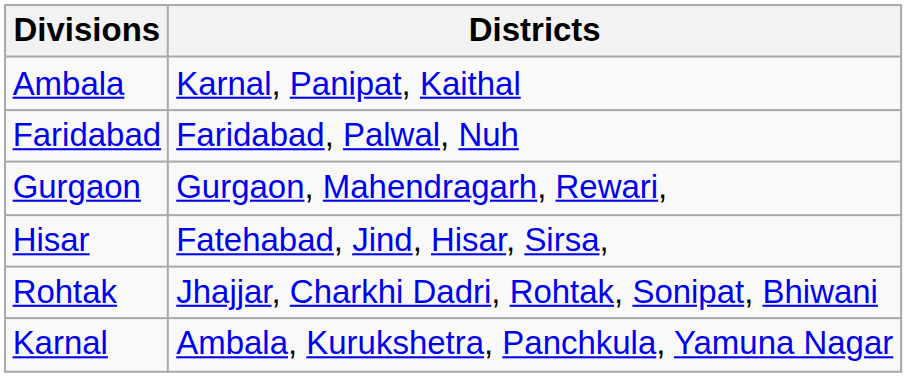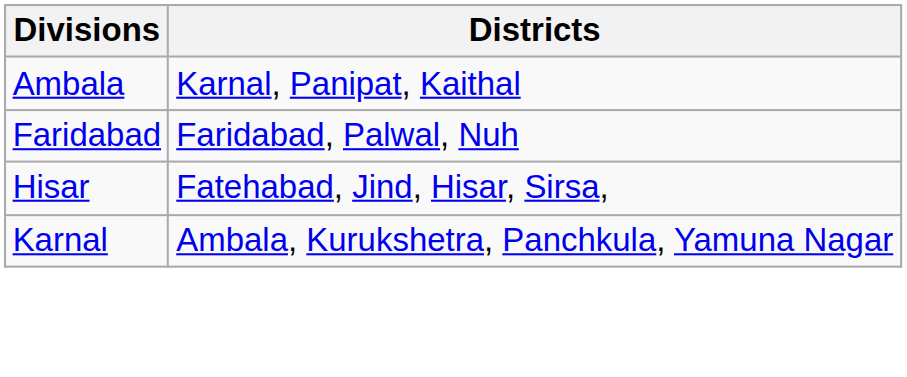 <table class="wikitable sortable" style="text-align: left;">
 <tr>
 <th>Divisions</th>
 <th>Districts</th>
 </tr>
 <tr>
 <td><a href='#'>Ambala</a></td>
 <td><a href='#'>Karnal</a>, <a href='#'>Panipat</a>, <a href='#'>Kaithal</a></td>
 </tr>
 <tr>
 <td><a href='#'>Faridabad</a></td>
 <td><a href='#'>Faridabad</a>, <a href='#'>Palwal</a>, <a href='#'>Nuh</a></td>
 </tr>
 <tr>
-<td><a href='#'>Gurgaon</a></td>
-<td><a href='#'>Gurgaon</a>, <a href='#'>Mahendragarh</a>, <a href='#'>Rewari</a>,</td>
-</tr>
-<tr>
 <td><a href='#'>Hisar</a></td>
 <td><a href='#'>Fatehabad</a>, <a href='#'>Jind</a>, <a href='#'>Hisar</a>, <a href='#'>Sirsa</a>,</td>
-</tr>
-<tr>
-<td><a href='#'>Rohtak</a></td>
-<td><a href='#'>Jhajjar</a>, <a href='#'>Charkhi Dadri</a>, <a href='#'>Rohtak</a>, <a href='#'>Sonipat</a>, <a href='#'>Bhiwani</a></td>
 </tr>
 <tr>
 <td><a href='#'>Karnal</a></td>
 <td><a href='#'>Ambala</a>, <a href='#'>Kurukshetra</a>, <a href='#'>Panchkula</a>, <a href='#'>Yamuna Nagar</a></td>
 </tr>
 </table>
